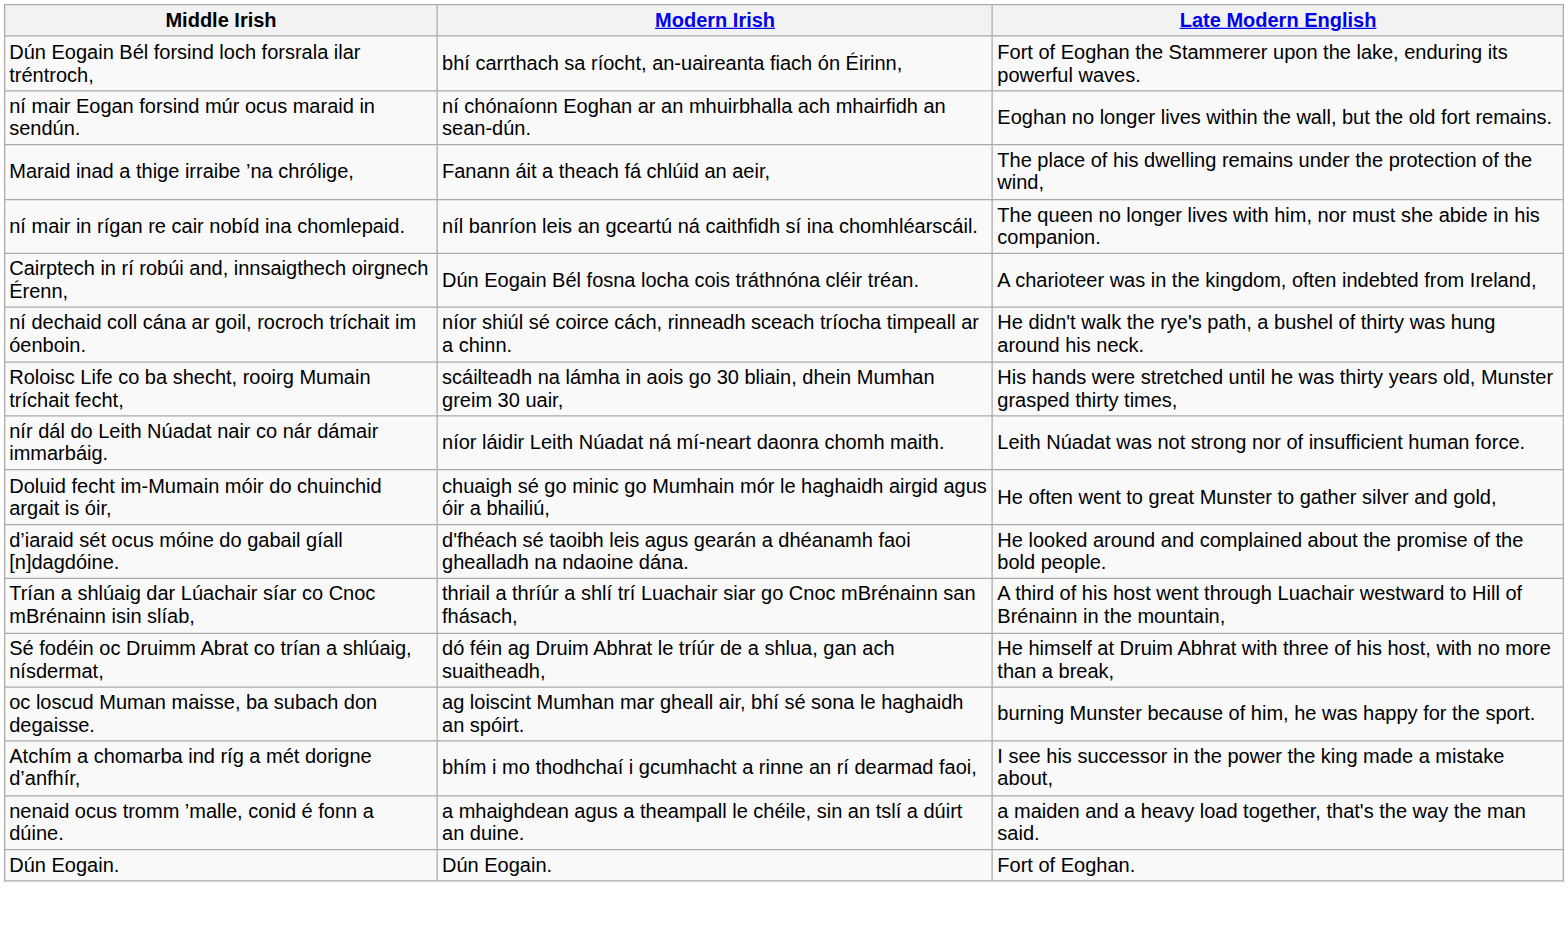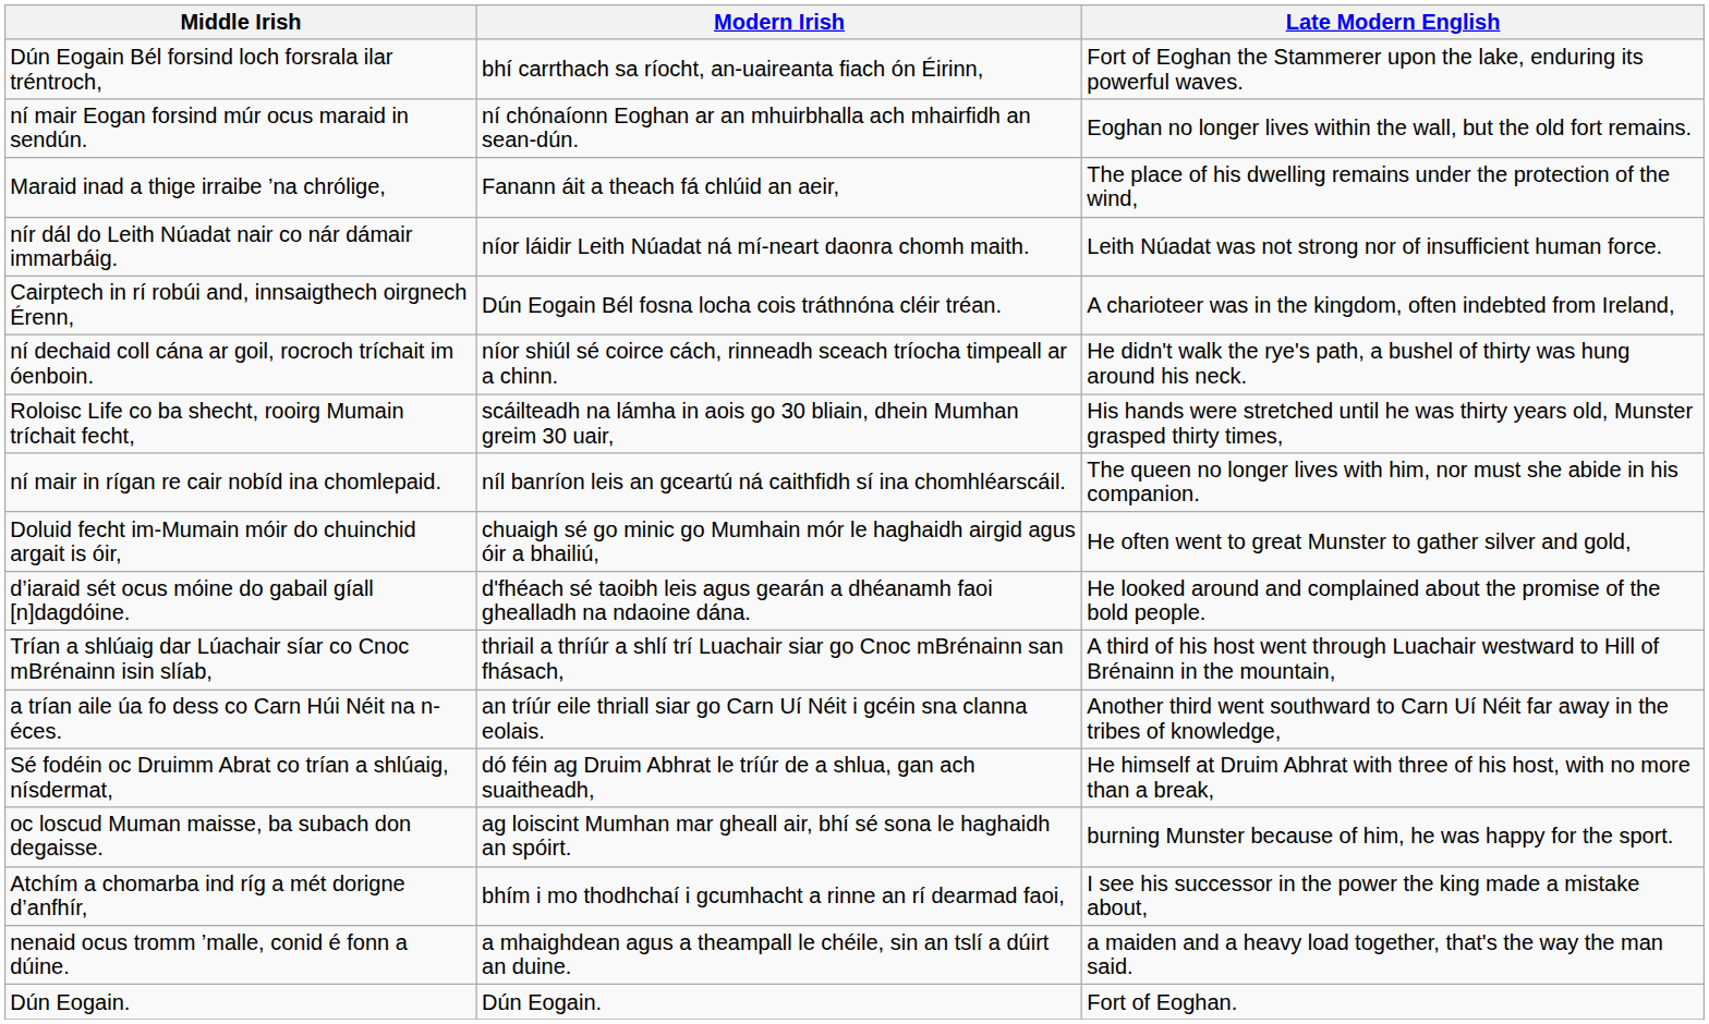 <table class="wikitable">
 <tr>
 <th>Middle Irish</th>
 <th><a href='#'>Modern Irish</a></th>
 <th><a href='#'>Late Modern English</a></th>
 </tr>
 <tr>
 <td>Dún Eogain Bél forsind loch forsrala ilar tréntroch,</td>
 <td>bhí carrthach sa ríocht, an-uaireanta fiach ón Éirinn,</td>
 <td>Fort of Eoghan the Stammerer upon the lake, enduring its powerful waves.</td>
 </tr>
 <tr>
 <td>ní mair Eogan forsind múr ocus maraid in sendún.</td>
 <td>ní chónaíonn Eoghan ar an mhuirbhalla ach mhairfidh an sean-dún.</td>
 <td>Eoghan no longer lives within the wall, but the old fort remains.</td>
 </tr>
 <tr>
 <td>Maraid inad a thige irraibe ’na chrólige,</td>
 <td>Fanann áit a theach fá chlúid an aeir,</td>
 <td>The place of his dwelling remains under the protection of the wind,</td>
 </tr>
 <tr>
-<td>ní mair in rígan re cair nobíd ina chomlepaid.</td>
-<td>níl banríon leis an gceartú ná caithfidh sí ina chomhléarscáil.</td>
-<td>The queen no longer lives with him, nor must she abide in his companion.</td>
+<td>nír dál do Leith Núadat nair co nár dámair immarbáig.</td>
+<td>níor láidir Leith Núadat ná mí-neart daonra chomh maith.</td>
+<td>Leith Núadat was not strong nor of insufficient human force.</td>
 </tr>
 <tr>
 <td>Cairptech in rí robúi and, innsaigthech oirgnech Érenn,</td>
 <td>Dún Eogain Bél fosna locha cois tráthnóna cléir tréan.</td>
 <td>A charioteer was in the kingdom, often indebted from Ireland,</td>
 </tr>
 <tr>
 <td>ní dechaid coll cána ar goil, rocroch tríchait im óenboin.</td>
 <td>níor shiúl sé coirce cách, rinneadh sceach tríocha timpeall ar a chinn.</td>
 <td>He didn't walk the rye's path, a bushel of thirty was hung around his neck.</td>
 </tr>
 <tr>
 <td>Roloisc Life co ba shecht, rooirg Mumain tríchait fecht,</td>
 <td>scáilteadh na lámha in aois go 30 bliain, dhein Mumhan greim 30 uair,</td>
 <td>His hands were stretched until he was thirty years old, Munster grasped thirty times,</td>
 </tr>
 <tr>
-<td>nír dál do Leith Núadat nair co nár dámair immarbáig.</td>
-<td>níor láidir Leith Núadat ná mí-neart daonra chomh maith.</td>
-<td>Leith Núadat was not strong nor of insufficient human force.</td>
+<td>ní mair in rígan re cair nobíd ina chomlepaid.</td>
+<td>níl banríon leis an gceartú ná caithfidh sí ina chomhléarscáil.</td>
+<td>The queen no longer lives with him, nor must she abide in his companion.</td>
 </tr>
 <tr>
 <td>Doluid fecht im-Mumain móir do chuinchid argait is óir,</td>
 <td>chuaigh sé go minic go Mumhain mór le haghaidh airgid agus óir a bhailiú,</td>
 <td>He often went to great Munster to gather silver and gold,</td>
 </tr>
 <tr>
 <td>d’iaraid sét ocus móine do gabail gíall [n]dagdóine.</td>
 <td>d'fhéach sé taoibh leis agus gearán a dhéanamh faoi ghealladh na ndaoine dána.</td>
 <td>He looked around and complained about the promise of the bold people.</td>
 </tr>
 <tr>
 <td>Trían a shlúaig dar Lúachair síar co Cnoc mBrénainn isin slíab,</td>
 <td>thriail a thríúr a shlí trí Luachair siar go Cnoc mBrénainn san fhásach,</td>
 <td>A third of his host went through Luachair westward to Hill of Brénainn in the mountain,</td>
+</tr>
+<tr>
+<td>a trían aile úa fo dess co Carn Húi Néit na n-éces.</td>
+<td>an tríúr eile thriall siar go Carn Uí Néit i gcéin sna clanna eolais.</td>
+<td>Another third went southward to Carn Uí Néit far away in the tribes of knowledge,</td>
 </tr>
 <tr>
 <td>Sé fodéin oc Druimm Abrat co trían a shlúaig, nísdermat,</td>
 <td>dó féin ag Druim Abhrat le tríúr de a shlua, gan ach suaitheadh,</td>
 <td>He himself at Druim Abhrat with three of his host, with no more than a break,</td>
 </tr>
 <tr>
 <td>oc loscud Muman maisse, ba subach don degaisse.</td>
 <td>ag loiscint Mumhan mar gheall air, bhí sé sona le haghaidh an spóirt.</td>
 <td>burning Munster because of him, he was happy for the sport.</td>
 </tr>
 <tr>
 <td>Atchím a chomarba ind ríg a mét dorigne d’anfhír,</td>
 <td>bhím i mo thodhchaí i gcumhacht a rinne an rí dearmad faoi,</td>
 <td>I see his successor in the power the king made a mistake about,</td>
 </tr>
 <tr>
 <td>nenaid ocus tromm ’malle, conid é fonn a dúine.</td>
 <td>a mhaighdean agus a theampall le chéile, sin an tslí a dúirt an duine.</td>
 <td>a maiden and a heavy load together, that's the way the man said.</td>
 </tr>
 <tr>
 <td>Dún Eogain.</td>
 <td>Dún Eogain.</td>
 <td>Fort of Eoghan.</td>
 </tr>
 </table>
